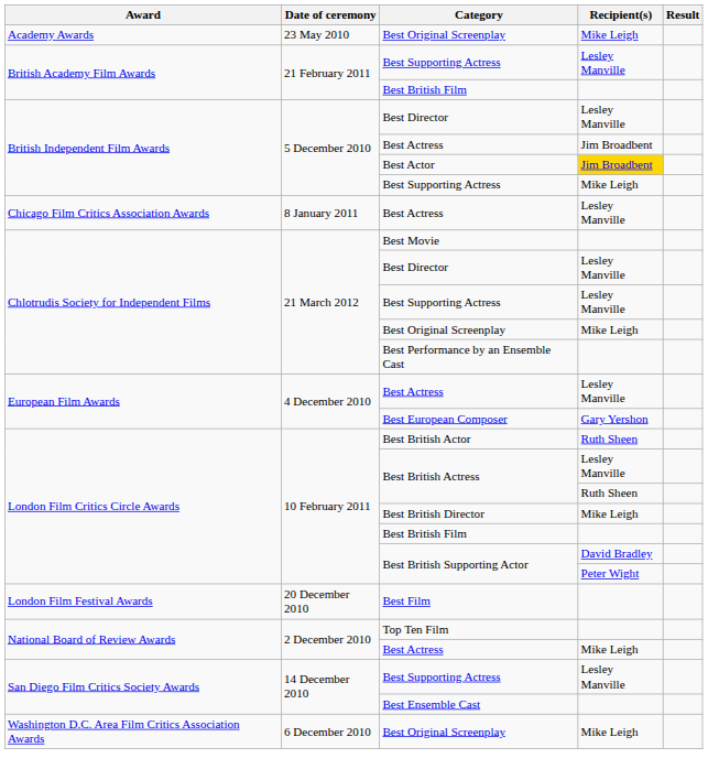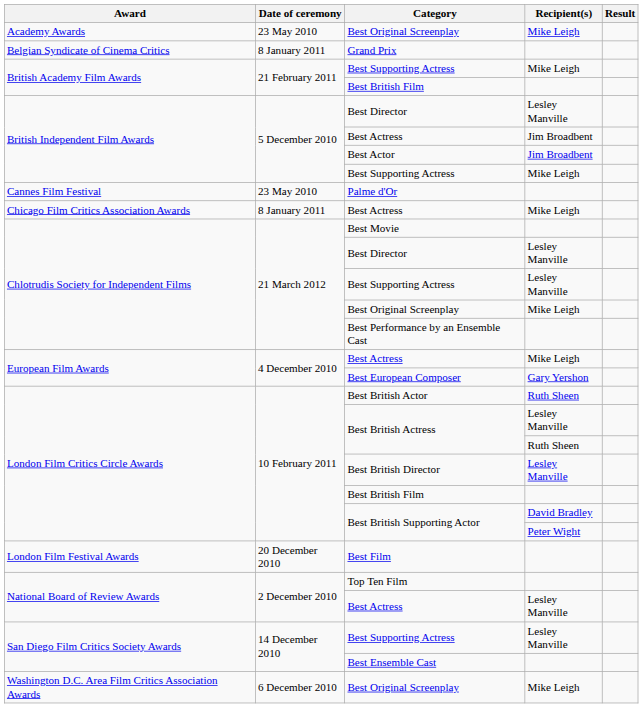 <table class="wikitable" style="font-size: 95%;">
 <tr>
 <th>Award</th>
 <th>Date of ceremony</th>
 <th>Category</th>
 <th>Recipient(s)</th>
 <th>Result</th>
 </tr>
 <tr>
 <td><a href='#'>Academy Awards</a></td>
 <td>23 May 2010</td>
 <td><a href='#'>Best Original Screenplay</a></td>
 <td><a href='#'>Mike Leigh</a></td>
 <td></td>
 </tr>
 <tr>
+<td><a href='#'>Belgian Syndicate of Cinema Critics</a></td>
+<td>8 January 2011</td>
+<td><a href='#'>Grand Prix</a></td>
+<td></td>
+<td></td>
+</tr>
+<tr>
 <td rowspan="2"><a href='#'>British Academy Film Awards</a></td>
 <td rowspan="2">21 February 2011</td>
 <td><a href='#'>Best Supporting Actress</a></td>
-<td><a href='#'>Lesley Manville</a></td>
+<td>Mike Leigh</td>
 <td></td>
 </tr>
 <tr>
 <td><a href='#'>Best British Film</a></td>
 <td></td>
 <td></td>
 </tr>
 <tr>
 <td rowspan="4"><a href='#'>British Independent Film Awards</a></td>
 <td rowspan="4">5 December 2010</td>
 <td>Best Director</td>
 <td>Lesley Manville</td>
 <td></td>
 </tr>
 <tr>
 <td>Best Actress</td>
 <td>Jim Broadbent</td>
 <td></td>
 </tr>
 <tr>
 <td>Best Actor</td>
-<td style="background: gold;"><a href='#'>Jim Broadbent</a></td>
+<td><a href='#'>Jim Broadbent</a></td>
 <td></td>
 </tr>
 <tr>
 <td>Best Supporting Actress</td>
 <td>Mike Leigh</td>
 <td></td>
 </tr>
 <tr>
+<td><a href='#'>Cannes Film Festival</a></td>
+<td>23 May 2010</td>
+<td><a href='#'>Palme d'Or</a></td>
+<td></td>
+<td></td>
+</tr>
+<tr>
 <td><a href='#'>Chicago Film Critics Association Awards</a></td>
 <td>8 January 2011</td>
 <td>Best Actress</td>
-<td>Lesley Manville</td>
+<td>Mike Leigh</td>
 <td></td>
 </tr>
 <tr>
 <td rowspan="5"><a href='#'>Chlotrudis Society for Independent Films</a></td>
 <td rowspan="5">21 March 2012</td>
 <td>Best Movie</td>
 <td></td>
 <td></td>
 </tr>
 <tr>
 <td>Best Director</td>
 <td>Lesley Manville</td>
 <td></td>
 </tr>
 <tr>
 <td>Best Supporting Actress</td>
 <td>Lesley Manville</td>
 <td></td>
 </tr>
 <tr>
 <td>Best Original Screenplay</td>
 <td>Mike Leigh</td>
 <td></td>
 </tr>
 <tr>
 <td>Best Performance by an Ensemble Cast</td>
 <td></td>
 <td></td>
 </tr>
 <tr>
 <td rowspan="2"><a href='#'>European Film Awards</a></td>
 <td rowspan="2">4 December 2010</td>
 <td><a href='#'>Best Actress</a></td>
-<td>Lesley Manville</td>
+<td>Mike Leigh</td>
 <td></td>
 </tr>
 <tr>
 <td><a href='#'>Best European Composer</a></td>
 <td><a href='#'>Gary Yershon</a></td>
 <td></td>
 </tr>
 <tr>
 <td rowspan="7"><a href='#'>London Film Critics Circle Awards</a></td>
 <td rowspan="7">10 February 2011</td>
 <td>Best British Actor</td>
 <td><a href='#'>Ruth Sheen</a></td>
 <td></td>
 </tr>
 <tr>
 <td rowspan="2">Best British Actress</td>
 <td>Lesley Manville</td>
 <td></td>
 </tr>
 <tr>
 <td>Ruth Sheen</td>
 <td></td>
 </tr>
 <tr>
 <td>Best British Director</td>
-<td>Mike Leigh</td>
+<td><a href='#'>Lesley Manville</a></td>
 <td></td>
 </tr>
 <tr>
 <td>Best British Film</td>
 <td></td>
 <td></td>
 </tr>
 <tr>
 <td rowspan="2">Best British Supporting Actor</td>
 <td><a href='#'>David Bradley</a></td>
 <td></td>
 </tr>
 <tr>
 <td><a href='#'>Peter Wight</a></td>
 <td></td>
 </tr>
 <tr>
 <td><a href='#'>London Film Festival Awards</a></td>
 <td>20 December 2010</td>
 <td><a href='#'>Best Film</a></td>
 <td></td>
 <td></td>
 </tr>
 <tr>
 <td rowspan="2"><a href='#'>National Board of Review Awards</a></td>
 <td rowspan="2">2 December 2010</td>
 <td>Top Ten Film</td>
 <td></td>
 <td></td>
 </tr>
 <tr>
 <td><a href='#'>Best Actress</a></td>
-<td>Mike Leigh</td>
+<td>Lesley Manville</td>
 <td></td>
 </tr>
 <tr>
 <td rowspan="2"><a href='#'>San Diego Film Critics Society Awards</a></td>
 <td rowspan="2">14 December 2010</td>
 <td><a href='#'>Best Supporting Actress</a></td>
 <td>Lesley Manville</td>
 <td></td>
 </tr>
 <tr>
 <td><a href='#'>Best Ensemble Cast</a></td>
 <td></td>
 <td></td>
 </tr>
 <tr>
 <td><a href='#'>Washington D.C. Area Film Critics Association Awards</a></td>
 <td>6 December 2010</td>
 <td><a href='#'>Best Original Screenplay</a></td>
 <td>Mike Leigh</td>
 <td></td>
 </tr>
 </table>
